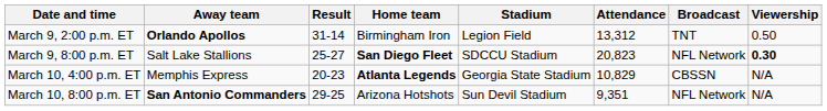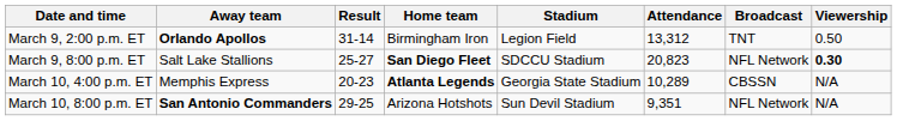 <table class="wikitable">
 <tr>
 <th>Date and time</th>
 <th>Away team</th>
 <th>Result</th>
 <th>Home team</th>
 <th>Stadium</th>
 <th>Attendance</th>
 <th>Broadcast</th>
 <th>Viewership<br></th>
 </tr>
 <tr>
 <td>March 9, 2:00 p.m. ET</td>
 <td><strong>Orlando Apollos</strong></td>
 <td>31-14</td>
 <td>Birmingham Iron</td>
 <td>Legion Field</td>
 <td>13,312</td>
 <td>TNT</td>
 <td>0.50</td>
 </tr>
 <tr>
 <td>March 9, 8:00 p.m. ET</td>
 <td>Salt Lake Stallions</td>
 <td>25-27</td>
 <td><strong>San Diego Fleet</strong></td>
 <td>SDCCU Stadium</td>
 <td>20,823</td>
 <td>NFL Network</td>
 <td><strong>0.30</strong></td>
 </tr>
 <tr>
 <td>March 10, 4:00 p.m. ET</td>
 <td>Memphis Express</td>
 <td>20-23</td>
 <td><strong>Atlanta Legends</strong></td>
 <td>Georgia State Stadium</td>
-<td>10,829</td>
+<td>10,289</td>
 <td>CBSSN</td>
 <td>N/A</td>
 </tr>
 <tr>
 <td>March 10, 8:00 p.m. ET</td>
 <td><strong>San Antonio Commanders</strong></td>
 <td>29-25</td>
 <td>Arizona Hotshots</td>
 <td>Sun Devil Stadium</td>
 <td>9,351</td>
 <td>NFL Network</td>
 <td>N/A</td>
 </tr>
 </table>
